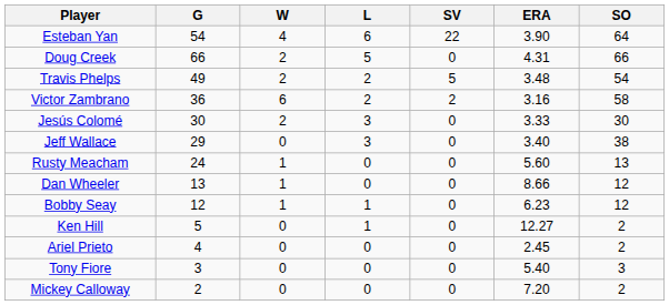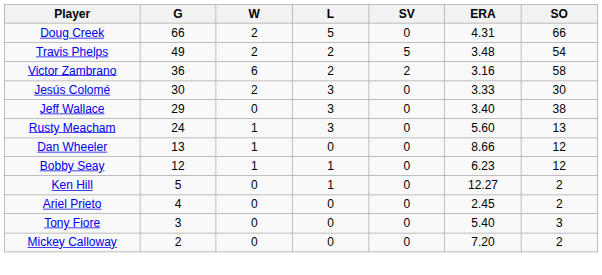 <table class="wikitable sortable">
 <tr>
 <th bgcolor="#DDDDFF" width="16%">Player</th>
 <th bgcolor="#DDDDFF" width="9%">G</th>
 <th bgcolor="#DDDDFF" width="9%">W</th>
 <th bgcolor="#DDDDFF" width="9%">L</th>
 <th bgcolor="#DDDDFF" width="9%">SV</th>
 <th bgcolor="#DDDDFF" width="9%">ERA</th>
 <th bgcolor="#DDDDFF" width="9%">SO</th>
-</tr>
-<tr align=center>
-<td><a href='#'>Esteban Yan</a></td>
-<td>54</td>
-<td>4</td>
-<td>6</td>
-<td>22</td>
-<td>3.90</td>
-<td>64</td>
 </tr>
 <tr align=center>
 <td><a href='#'>Doug Creek</a></td>
 <td>66</td>
 <td>2</td>
 <td>5</td>
 <td>0</td>
 <td>4.31</td>
 <td>66</td>
 </tr>
 <tr align=center>
 <td><a href='#'>Travis Phelps</a></td>
 <td>49</td>
 <td>2</td>
 <td>2</td>
 <td>5</td>
 <td>3.48</td>
 <td>54</td>
 </tr>
 <tr align=center>
 <td><a href='#'>Victor Zambrano</a></td>
 <td>36</td>
 <td>6</td>
 <td>2</td>
 <td>2</td>
 <td>3.16</td>
 <td>58</td>
 </tr>
 <tr align=center>
 <td><a href='#'>Jesús Colomé</a></td>
 <td>30</td>
 <td>2</td>
 <td>3</td>
 <td>0</td>
 <td>3.33</td>
 <td>30</td>
 </tr>
 <tr align=center>
 <td><a href='#'>Jeff Wallace</a></td>
 <td>29</td>
 <td>0</td>
 <td>3</td>
 <td>0</td>
 <td>3.40</td>
 <td>38</td>
 </tr>
 <tr align=center>
 <td><a href='#'>Rusty Meacham</a></td>
 <td>24</td>
 <td>1</td>
-<td>0</td>
+<td>3</td>
 <td>0</td>
 <td>5.60</td>
 <td>13</td>
 </tr>
 <tr align=center>
 <td><a href='#'>Dan Wheeler</a></td>
 <td>13</td>
 <td>1</td>
 <td>0</td>
 <td>0</td>
 <td>8.66</td>
 <td>12</td>
 </tr>
 <tr align=center>
 <td><a href='#'>Bobby Seay</a></td>
 <td>12</td>
 <td>1</td>
 <td>1</td>
 <td>0</td>
 <td>6.23</td>
 <td>12</td>
 </tr>
 <tr align=center>
 <td><a href='#'>Ken Hill</a></td>
 <td>5</td>
 <td>0</td>
 <td>1</td>
 <td>0</td>
 <td>12.27</td>
 <td>2</td>
 </tr>
 <tr align=center>
 <td><a href='#'>Ariel Prieto</a></td>
 <td>4</td>
 <td>0</td>
 <td>0</td>
 <td>0</td>
 <td>2.45</td>
 <td>2</td>
 </tr>
 <tr align=center>
 <td><a href='#'>Tony Fiore</a></td>
 <td>3</td>
 <td>0</td>
 <td>0</td>
 <td>0</td>
 <td>5.40</td>
 <td>3</td>
 </tr>
 <tr align=center>
 <td><a href='#'>Mickey Calloway</a></td>
 <td>2</td>
 <td>0</td>
 <td>0</td>
 <td>0</td>
 <td>7.20</td>
 <td>2</td>
 </tr>
 </table>
